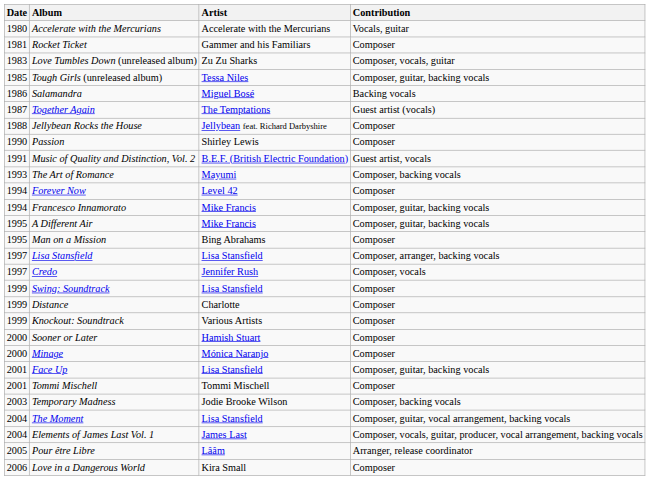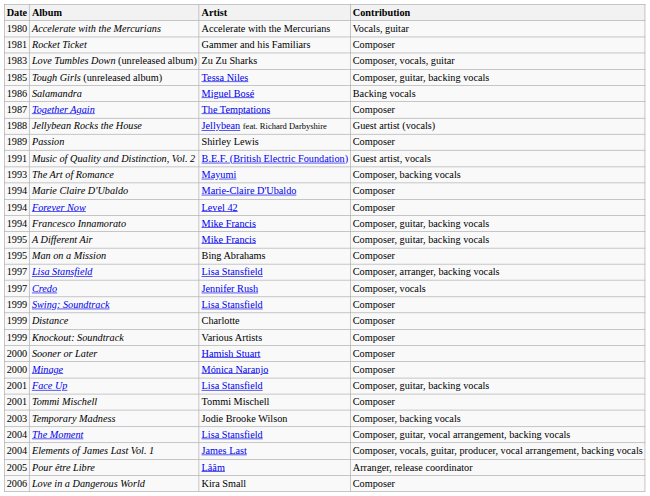 <table class="wikitable sortable">
 <tr>
 <th style="text-align:left;">Date</th>
 <th style="text-align:left;">Album</th>
 <th style="text-align:left;">Artist</th>
 <th style="text-align:left;">Contribution</th>
 </tr>
 <tr>
 <td>1980</td>
 <td><em>Accelerate with the Mercurians</em></td>
 <td>Accelerate with the Mercurians</td>
 <td>Vocals, guitar</td>
 </tr>
 <tr>
 <td>1981</td>
 <td><em>Rocket Ticket</em></td>
 <td>Gammer and his Familiars</td>
 <td>Composer</td>
 </tr>
 <tr>
 <td>1983</td>
 <td><em>Love Tumbles Down</em> (unreleased album)</td>
 <td>Zu Zu Sharks</td>
 <td>Composer, vocals, guitar</td>
 </tr>
 <tr>
 <td>1985</td>
 <td><em>Tough Girls</em> (unreleased album)</td>
 <td><a href='#'>Tessa Niles</a></td>
 <td>Composer, guitar, backing vocals</td>
 </tr>
 <tr>
 <td>1986</td>
 <td><em>Salamandra</em></td>
 <td><a href='#'>Miguel Bosé</a></td>
 <td>Backing vocals</td>
 </tr>
 <tr>
 <td>1987</td>
 <td><em><a href='#'>Together Again</a></em></td>
 <td><a href='#'>The Temptations</a></td>
-<td>Guest artist (vocals)</td>
+<td>Composer</td>
 </tr>
 <tr>
 <td>1988</td>
 <td><em>Jellybean Rocks the House</em></td>
 <td><a href='#'>Jellybean</a> <small> feat. Richard Darbyshire </small></td>
-<td>Composer</td>
+<td>Guest artist (vocals)</td>
 </tr>
 <tr>
-<td>1990</td>
+<td>1989</td>
 <td><em>Passion</em></td>
 <td>Shirley Lewis</td>
 <td>Composer</td>
 </tr>
 <tr>
 <td>1991</td>
 <td><em>Music of Quality and Distinction, Vol. 2</em></td>
 <td><a href='#'>B.E.F. (British Electric Foundation)</a></td>
 <td>Guest artist, vocals</td>
 </tr>
 <tr>
 <td>1993</td>
 <td><em>The Art of Romance</em></td>
 <td><a href='#'>Mayumi</a></td>
 <td>Composer, backing vocals</td>
+</tr>
+<tr>
+<td>1994</td>
+<td><em>Marie Claire D'Ubaldo</em></td>
+<td><a href='#'>Marie-Claire D'Ubaldo</a></td>
+<td>Composer</td>
 </tr>
 <tr>
 <td>1994</td>
 <td><em><a href='#'>Forever Now</a></em></td>
 <td><a href='#'>Level 42</a></td>
 <td>Composer</td>
 </tr>
 <tr>
 <td>1994</td>
 <td><em>Francesco Innamorato</em></td>
 <td><a href='#'>Mike Francis</a></td>
 <td>Composer, guitar, backing vocals</td>
 </tr>
 <tr>
 <td>1995</td>
 <td><em>A Different Air</em></td>
 <td><a href='#'>Mike Francis</a></td>
 <td>Composer, guitar, backing vocals</td>
 </tr>
 <tr>
 <td>1995</td>
 <td><em>Man on a Mission</em></td>
 <td>Bing Abrahams</td>
 <td>Composer</td>
 </tr>
 <tr>
 <td>1997</td>
 <td><em><a href='#'>Lisa Stansfield</a></em></td>
 <td><a href='#'>Lisa Stansfield</a></td>
 <td>Composer, arranger, backing vocals</td>
 </tr>
 <tr>
 <td>1997</td>
 <td><em><a href='#'>Credo</a></em></td>
 <td><a href='#'>Jennifer Rush</a></td>
 <td>Composer, vocals</td>
 </tr>
 <tr>
 <td>1999</td>
 <td><em><a href='#'>Swing: Soundtrack</a></em></td>
 <td><a href='#'>Lisa Stansfield</a></td>
 <td>Composer</td>
 </tr>
 <tr>
 <td>1999</td>
 <td><em>Distance</em></td>
 <td>Charlotte</td>
 <td>Composer</td>
 </tr>
 <tr>
 <td>1999</td>
 <td><em>Knockout: Soundtrack</em></td>
 <td>Various Artists</td>
 <td>Composer</td>
 </tr>
 <tr>
 <td>2000</td>
 <td><em>Sooner or Later</em></td>
 <td><a href='#'>Hamish Stuart</a></td>
 <td>Composer</td>
 </tr>
 <tr>
 <td>2000</td>
 <td><em><a href='#'>Minage</a></em></td>
 <td><a href='#'>Mónica Naranjo</a></td>
 <td>Composer</td>
 </tr>
 <tr>
 <td>2001</td>
 <td><em><a href='#'>Face Up</a></em></td>
 <td><a href='#'>Lisa Stansfield</a></td>
 <td>Composer, guitar, backing vocals</td>
 </tr>
 <tr>
 <td>2001</td>
 <td><em>Tommi Mischell</em></td>
 <td>Tommi Mischell</td>
 <td>Composer</td>
 </tr>
 <tr>
 <td>2003</td>
 <td><em>Temporary Madness</em></td>
 <td>Jodie Brooke Wilson</td>
 <td>Composer, backing vocals</td>
 </tr>
 <tr>
 <td>2004</td>
 <td><em><a href='#'>The Moment</a></em></td>
 <td><a href='#'>Lisa Stansfield</a></td>
 <td>Composer, guitar, vocal arrangement, backing vocals</td>
 </tr>
 <tr>
 <td>2004</td>
 <td><em>Elements of James Last Vol. 1</em></td>
 <td><a href='#'>James Last</a></td>
 <td>Composer, vocals, guitar, producer, vocal arrangement, backing vocals</td>
 </tr>
 <tr>
 <td>2005</td>
 <td><em>Pour être Libre</em></td>
 <td><a href='#'>Lââm</a></td>
 <td>Arranger, release coordinator</td>
 </tr>
 <tr>
 <td>2006</td>
 <td><em>Love in a Dangerous World</em></td>
 <td>Kira Small</td>
 <td>Composer</td>
 </tr>
 </table>
